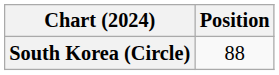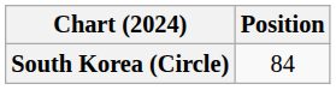 <table class="wikitable plainrowheaders" style="text-align:center">
 <tr>
 <th scope="col">Chart (2024)</th>
 <th scope="col">Position</th>
 </tr>
 <tr>
 <th scope="row">South Korea (Circle)</th>
-<td>88</td>
+<td>84</td>
 </tr>
 </table>
